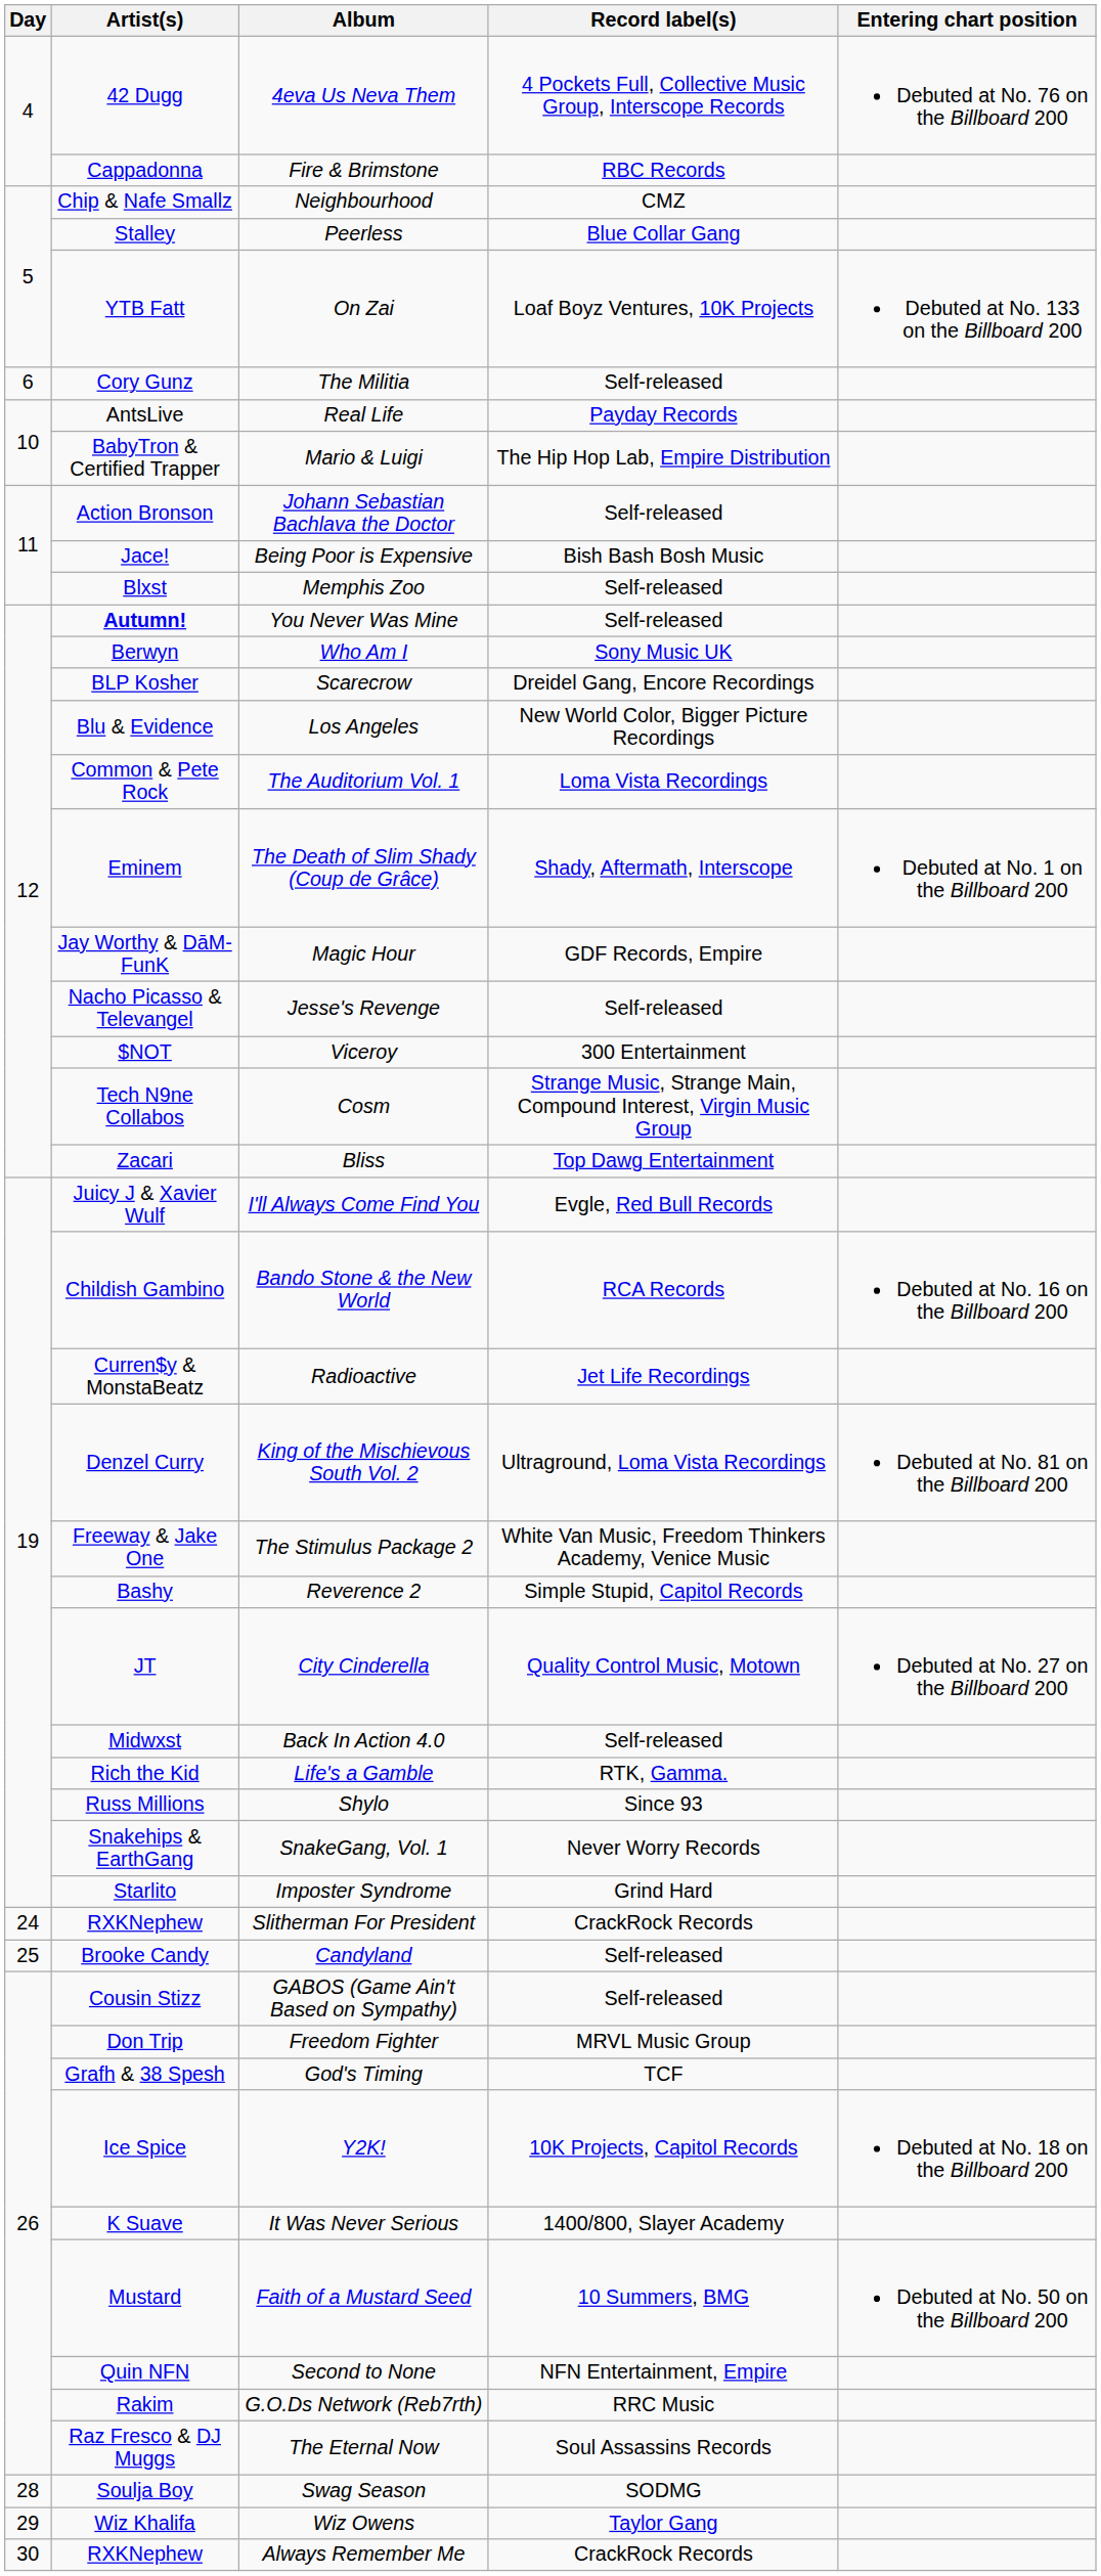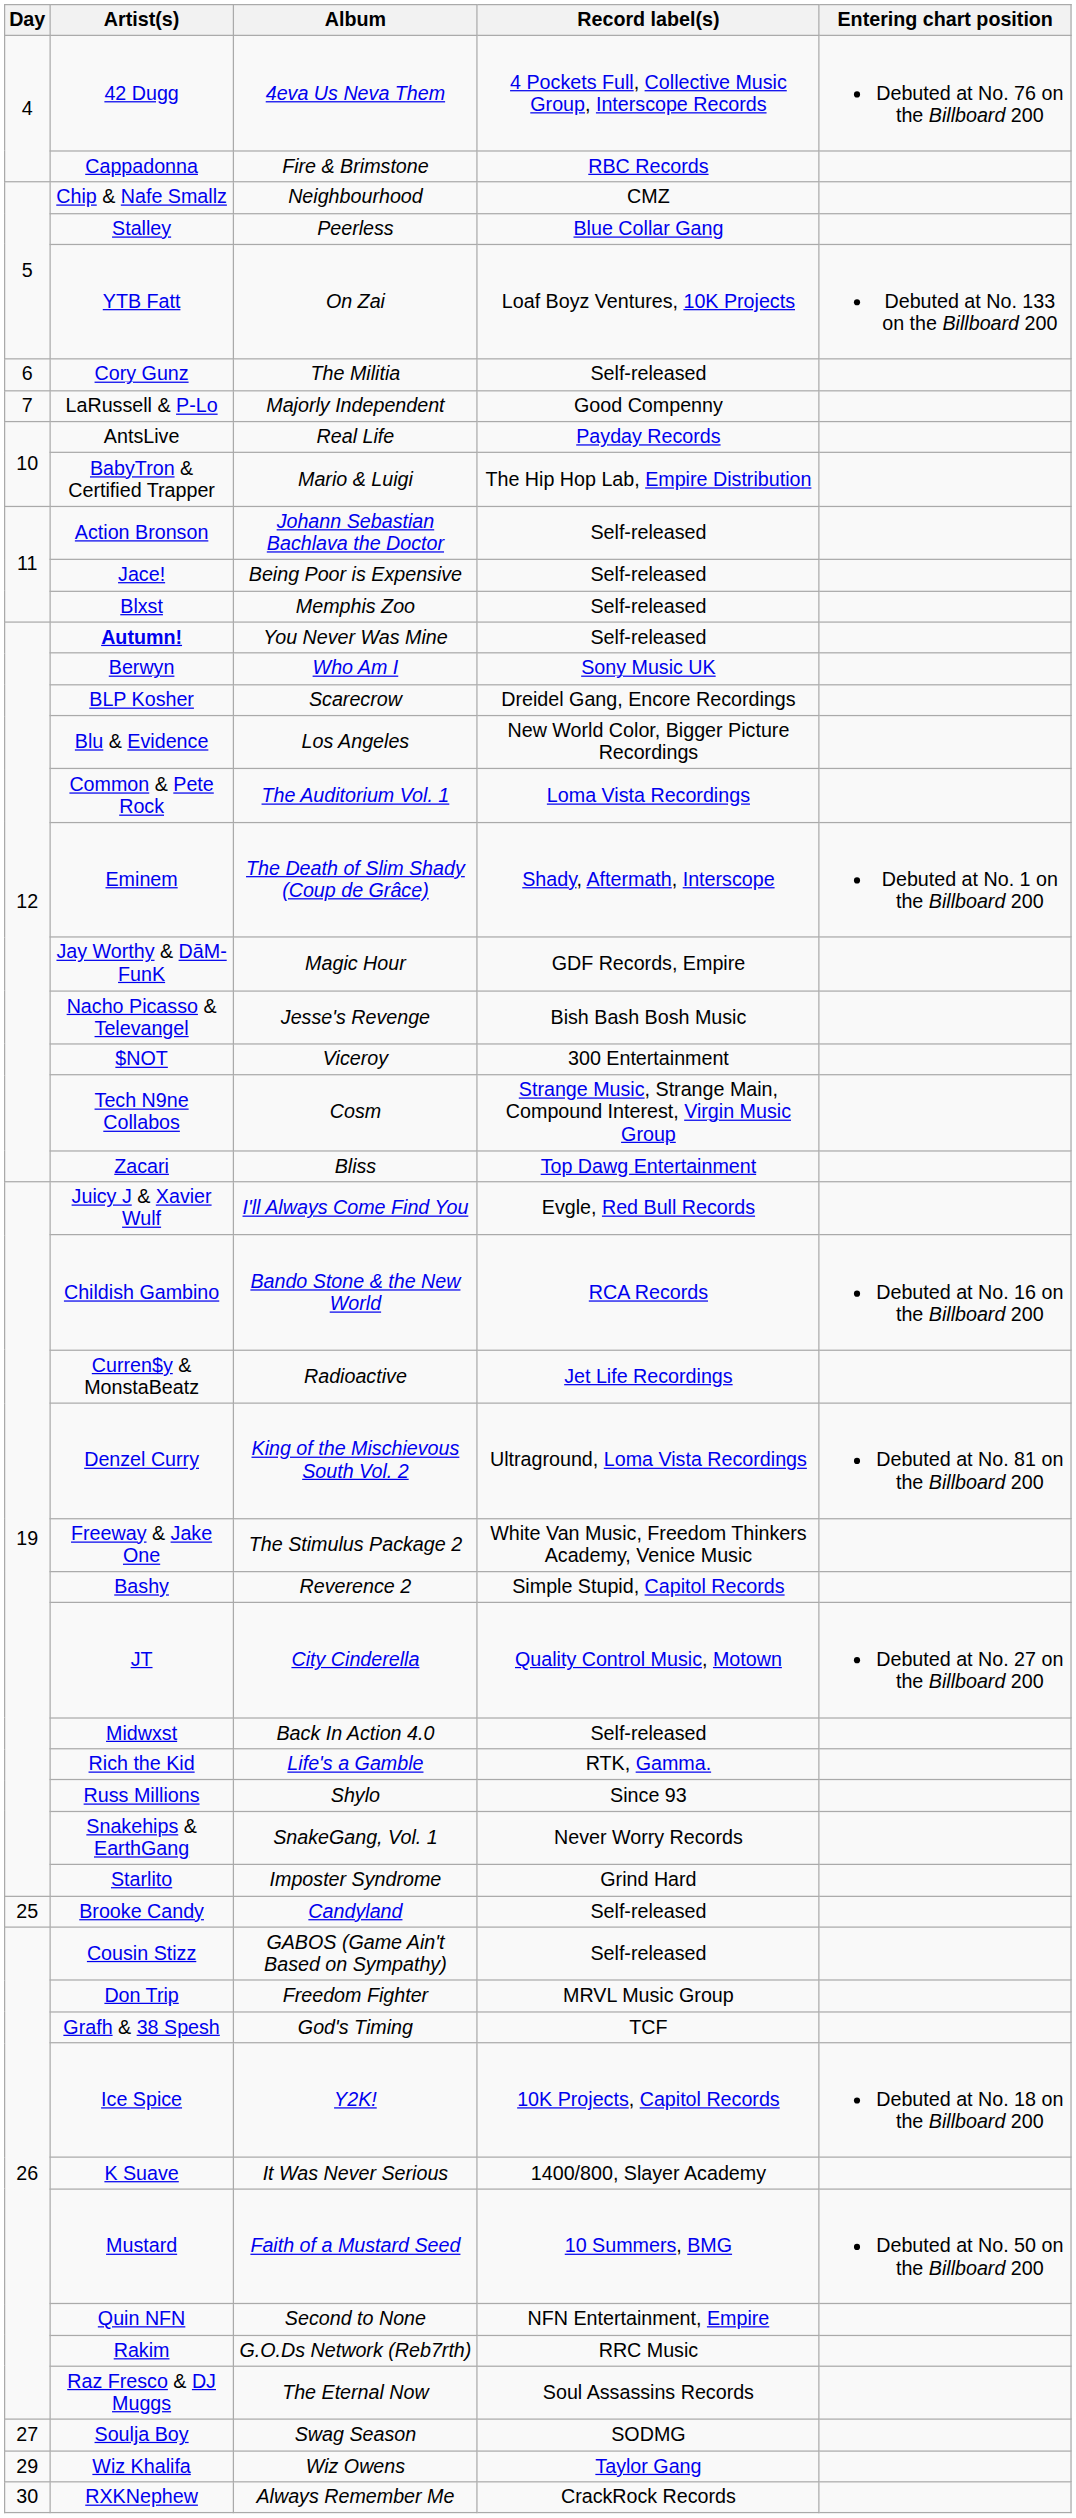 <table class="wikitable" style="text-align:center;">
 <tr>
 <th scope="col">Day</th>
 <th scope="col">Artist(s)</th>
 <th scope="col">Album</th>
 <th scope="col">Record label(s)</th>
 <th scope="col">Entering chart position</th>
 </tr>
 <tr>
 <td rowspan="2">4</td>
 <td><a href='#'>42 Dugg</a></td>
 <td><em><a href='#'>4eva Us Neva Them</a></em></td>
 <td><a href='#'>4 Pockets Full</a>, <a href='#'>Collective Music Group</a>, <a href='#'>Interscope Records</a></td>
 <td><br><ul><li>Debuted at No. 76 on the <em>Billboard</em> 200</li></ul></td>
 </tr>
 <tr>
 <td><a href='#'>Cappadonna</a></td>
 <td><em>Fire & Brimstone</em></td>
 <td><a href='#'>RBC Records</a></td>
 <td></td>
 </tr>
 <tr>
 <td rowspan="3">5</td>
 <td><a href='#'>Chip</a> & <a href='#'>Nafe Smallz</a></td>
 <td><em>Neighbourhood</em></td>
 <td>CMZ</td>
 <td></td>
 </tr>
 <tr>
 <td><a href='#'>Stalley</a></td>
 <td><em>Peerless</em></td>
 <td><a href='#'>Blue Collar Gang</a></td>
 <td></td>
 </tr>
 <tr>
 <td><a href='#'>YTB Fatt</a></td>
 <td><em>On Zai</em></td>
 <td>Loaf Boyz Ventures, <a href='#'>10K Projects</a></td>
 <td><br><ul><li>Debuted at No. 133 on the <em>Billboard</em> 200</li></ul></td>
 </tr>
 <tr>
 <td>6</td>
 <td><a href='#'>Cory Gunz</a></td>
 <td><em>The Militia</em></td>
 <td>Self-released</td>
 <td></td>
 </tr>
 <tr>
+<td>7</td>
+<td>LaRussell & <a href='#'>P-Lo</a></td>
+<td><em>Majorly Independent</em></td>
+<td>Good Compenny</td>
+<td></td>
+</tr>
+<tr>
 <td rowspan="2">10</td>
 <td>AntsLive</td>
 <td><em>Real Life</em></td>
 <td><a href='#'>Payday Records</a></td>
 <td></td>
 </tr>
 <tr>
 <td><a href='#'>BabyTron</a> & Certified Trapper</td>
 <td><em>Mario & Luigi</em></td>
 <td>The Hip Hop Lab, <a href='#'>Empire Distribution</a></td>
 <td></td>
 </tr>
 <tr>
 <td rowspan="3">11</td>
 <td><a href='#'>Action Bronson</a></td>
 <td><em><a href='#'>Johann Sebastian Bachlava the Doctor</a></em></td>
 <td>Self-released</td>
 <td></td>
 </tr>
 <tr>
 <td><a href='#'>Jace!</a></td>
 <td><em>Being Poor is Expensive</em></td>
-<td>Bish Bash Bosh Music</td>
+<td>Self-released</td>
 <td></td>
 </tr>
 <tr>
 <td><a href='#'>Blxst</a></td>
 <td><em>Memphis Zoo</em></td>
 <td>Self-released</td>
 <td></td>
 </tr>
 <tr>
 <td rowspan="11">12</td>
 <td><strong><a href='#'>Autumn!</a></strong></td>
 <td><em>You Never Was Mine</em></td>
 <td>Self-released</td>
 <td></td>
 </tr>
 <tr>
 <td><a href='#'>Berwyn</a></td>
 <td><em><a href='#'>Who Am I</a></em></td>
 <td><a href='#'>Sony Music UK</a></td>
 <td></td>
 </tr>
 <tr>
 <td><a href='#'>BLP Kosher</a></td>
 <td><em>Scarecrow</em></td>
 <td>Dreidel Gang, Encore Recordings</td>
 <td></td>
 </tr>
 <tr>
 <td><a href='#'>Blu</a> & <a href='#'>Evidence</a></td>
 <td><em>Los Angeles</em></td>
 <td>New World Color, Bigger Picture Recordings</td>
 <td></td>
 </tr>
 <tr>
 <td><a href='#'>Common</a> & <a href='#'>Pete Rock</a></td>
 <td><em><a href='#'>The Auditorium Vol. 1</a></em></td>
 <td><a href='#'>Loma Vista Recordings</a></td>
 <td></td>
 </tr>
 <tr>
 <td><a href='#'>Eminem</a></td>
 <td><em><a href='#'>The Death of Slim Shady (Coup de Grâce)</a></em></td>
 <td><a href='#'>Shady</a>, <a href='#'>Aftermath</a>, <a href='#'>Interscope</a></td>
 <td><br><ul><li>Debuted at No. 1 on the <em>Billboard</em> 200</li></ul></td>
 </tr>
 <tr>
 <td><a href='#'>Jay Worthy</a> & <a href='#'>DāM-FunK</a></td>
 <td><em>Magic Hour</em></td>
 <td>GDF Records, Empire</td>
 <td></td>
 </tr>
 <tr>
 <td><a href='#'>Nacho Picasso</a> & <a href='#'>Televangel</a></td>
 <td><em>Jesse's Revenge</em></td>
-<td>Self-released</td>
+<td>Bish Bash Bosh Music</td>
 <td></td>
 </tr>
 <tr>
 <td><a href='#'>$NOT</a></td>
 <td><em>Viceroy</em></td>
 <td>300 Entertainment</td>
 <td></td>
 </tr>
 <tr>
 <td><a href='#'>Tech N9ne Collabos</a></td>
 <td><em>Cosm</em></td>
 <td><a href='#'>Strange Music</a>, Strange Main, Compound Interest, <a href='#'>Virgin Music Group</a></td>
 <td></td>
 </tr>
 <tr>
 <td><a href='#'>Zacari</a></td>
 <td><em>Bliss</em></td>
 <td><a href='#'>Top Dawg Entertainment</a></td>
 <td></td>
 </tr>
 <tr>
 <td rowspan="12">19</td>
 <td><a href='#'>Juicy J</a> & <a href='#'>Xavier Wulf</a></td>
 <td><em><a href='#'>I'll Always Come Find You</a></em></td>
 <td>Evgle, <a href='#'>Red Bull Records</a></td>
 <td></td>
 </tr>
 <tr>
 <td><a href='#'>Childish Gambino</a></td>
 <td><em><a href='#'>Bando Stone & the New World</a></em></td>
 <td><a href='#'>RCA Records</a></td>
 <td><br><ul><li>Debuted at No. 16 on the <em>Billboard</em> 200</li></ul></td>
 </tr>
 <tr>
 <td><a href='#'>Curren$y</a> & MonstaBeatz</td>
 <td><em>Radioactive</em></td>
 <td><a href='#'>Jet Life Recordings</a></td>
 <td></td>
 </tr>
 <tr>
 <td><a href='#'>Denzel Curry</a></td>
 <td><em><a href='#'>King of the Mischievous South Vol. 2</a></em></td>
 <td>Ultraground, <a href='#'>Loma Vista Recordings</a></td>
 <td><br><ul><li>Debuted at No. 81 on the <em>Billboard</em> 200</li></ul></td>
 </tr>
 <tr>
 <td><a href='#'>Freeway</a> & <a href='#'>Jake One</a></td>
 <td><em>The Stimulus Package 2</em></td>
 <td>White Van Music, Freedom Thinkers Academy, Venice Music</td>
 <td></td>
 </tr>
 <tr>
 <td><a href='#'>Bashy</a></td>
 <td><em>Reverence 2</em></td>
 <td>Simple Stupid, <a href='#'>Capitol Records</a></td>
 <td></td>
 </tr>
 <tr>
 <td><a href='#'>JT</a></td>
 <td><em><a href='#'>City Cinderella</a></em></td>
 <td><a href='#'>Quality Control Music</a>, <a href='#'>Motown</a></td>
 <td><br><ul><li>Debuted at No. 27 on the <em>Billboard</em> 200</li></ul></td>
 </tr>
 <tr>
 <td><a href='#'>Midwxst</a></td>
 <td><em>Back In Action 4.0</em></td>
 <td>Self-released</td>
 <td></td>
 </tr>
 <tr>
 <td><a href='#'>Rich the Kid</a></td>
 <td><em><a href='#'>Life's a Gamble</a></em></td>
 <td>RTK, <a href='#'>Gamma.</a></td>
 <td></td>
 </tr>
 <tr>
 <td><a href='#'>Russ Millions</a></td>
 <td><em>Shylo</em></td>
 <td>Since 93</td>
 <td></td>
 </tr>
 <tr>
 <td><a href='#'>Snakehips</a> & <a href='#'>EarthGang</a></td>
 <td><em>SnakeGang, Vol. 1</em></td>
 <td>Never Worry Records</td>
 <td></td>
 </tr>
 <tr>
 <td><a href='#'>Starlito</a></td>
 <td><em>Imposter Syndrome</em></td>
 <td>Grind Hard</td>
 <td></td>
 </tr>
 <tr>
-<td>24</td>
-<td><a href='#'>RXKNephew</a></td>
-<td><em>Slitherman For President</em></td>
-<td>CrackRock Records</td>
-<td></td>
-</tr>
-<tr>
 <td>25</td>
 <td><a href='#'>Brooke Candy</a></td>
 <td><em><a href='#'>Candyland</a></em></td>
 <td>Self-released</td>
 <td></td>
 </tr>
 <tr>
 <td rowspan="9">26</td>
 <td><a href='#'>Cousin Stizz</a></td>
 <td><em>GABOS (Game Ain't Based on Sympathy)</em></td>
 <td>Self-released</td>
 <td></td>
 </tr>
 <tr>
 <td><a href='#'>Don Trip</a></td>
 <td><em>Freedom Fighter</em></td>
 <td>MRVL Music Group</td>
 <td></td>
 </tr>
 <tr>
 <td><a href='#'>Grafh</a> & <a href='#'>38 Spesh</a></td>
 <td><em>God's Timing</em></td>
 <td>TCF</td>
 <td></td>
 </tr>
 <tr>
 <td><a href='#'>Ice Spice</a></td>
 <td><em><a href='#'>Y2K!</a></em></td>
 <td><a href='#'>10K Projects</a>, <a href='#'>Capitol Records</a></td>
 <td><br><ul><li>Debuted at No. 18 on the <em>Billboard</em> 200</li></ul></td>
 </tr>
 <tr>
 <td><a href='#'>K Suave</a></td>
 <td><em>It Was Never Serious</em></td>
 <td>1400/800, Slayer Academy</td>
 <td></td>
 </tr>
 <tr>
 <td><a href='#'>Mustard</a></td>
 <td><em><a href='#'>Faith of a Mustard Seed</a></em></td>
 <td><a href='#'>10 Summers</a>, <a href='#'>BMG</a></td>
 <td><br><ul><li>Debuted at No. 50 on the <em>Billboard</em> 200</li></ul></td>
 </tr>
 <tr>
 <td><a href='#'>Quin NFN</a></td>
 <td><em>Second to None</em></td>
 <td>NFN Entertainment, <a href='#'>Empire</a></td>
 <td></td>
 </tr>
 <tr>
 <td><a href='#'>Rakim</a></td>
 <td><em>G.O.Ds Network (Reb7rth)</em></td>
 <td>RRC Music</td>
 <td></td>
 </tr>
 <tr>
 <td><a href='#'>Raz Fresco</a> & <a href='#'>DJ Muggs</a></td>
 <td><em>The Eternal Now</em></td>
 <td>Soul Assassins Records</td>
 <td></td>
 </tr>
 <tr>
-<td>28</td>
+<td>27</td>
 <td><a href='#'>Soulja Boy</a></td>
 <td><em>Swag Season</em></td>
 <td>SODMG</td>
 <td></td>
 </tr>
 <tr>
 <td>29</td>
 <td><a href='#'>Wiz Khalifa</a></td>
 <td><em>Wiz Owens</em></td>
 <td><a href='#'>Taylor Gang</a></td>
 <td></td>
 </tr>
 <tr>
 <td>30</td>
 <td><a href='#'>RXKNephew</a></td>
 <td><em>Always Remember Me</em></td>
 <td>CrackRock Records</td>
 <td></td>
 </tr>
 </table>
